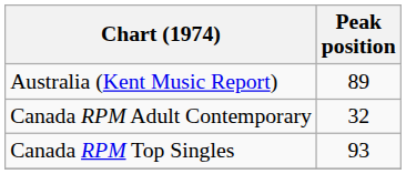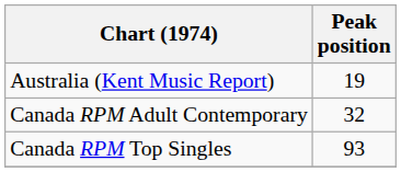 <table class="wikitable sortable">
 <tr>
 <th align="left">Chart (1974)</th>
 <th align="center">Peak<br>position</th>
 </tr>
 <tr>
 <td>Australia (<a href='#'>Kent Music Report</a>)</td>
-<td style="text-align:center;">89</td>
+<td style="text-align:center;">19</td>
 </tr>
 <tr>
 <td>Canada <em>RPM</em> Adult Contemporary</td>
 <td style="text-align:center;">32</td>
 </tr>
 <tr>
 <td>Canada <em><a href='#'>RPM</a></em> Top Singles</td>
 <td style="text-align:center;">93</td>
 </tr>
 <tr>
 </tr>
 <tr>
 </tr>
 </table>
